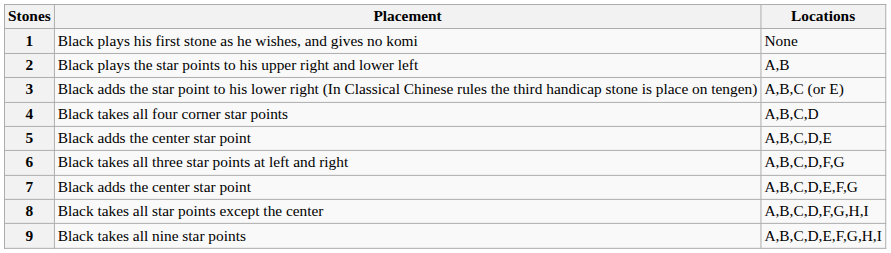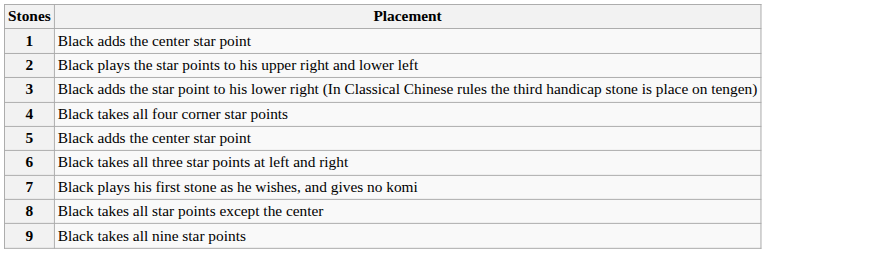 <table class="wikitable">
 <tr>
 <th>Stones</th>
 <th>Placement</th>
-<th>Locations</th>
 </tr>
 <tr>
 <th>1</th>
-<td>Black plays his first stone as he wishes, and gives no komi</td>
-<td>None</td>
+<td>Black adds the center star point</td>
 </tr>
 <tr>
 <th>2</th>
 <td>Black plays the star points to his upper right and lower left</td>
-<td>A,B</td>
 </tr>
 <tr>
 <th>3</th>
 <td>Black adds the star point to his lower right (In Classical Chinese rules the third handicap stone is place on tengen)</td>
-<td>A,B,C (or E)</td>
 </tr>
 <tr>
 <th>4</th>
 <td>Black takes all four corner star points</td>
-<td>A,B,C,D</td>
 </tr>
 <tr>
 <th>5</th>
 <td>Black adds the center star point</td>
-<td>A,B,C,D,E</td>
 </tr>
 <tr>
 <th>6</th>
 <td>Black takes all three star points at left and right</td>
-<td>A,B,C,D,F,G</td>
 </tr>
 <tr>
 <th>7</th>
-<td>Black adds the center star point</td>
-<td>A,B,C,D,E,F,G</td>
+<td>Black plays his first stone as he wishes, and gives no komi</td>
 </tr>
 <tr>
 <th>8</th>
 <td>Black takes all star points except the center</td>
-<td>A,B,C,D,F,G,H,I</td>
 </tr>
 <tr>
 <th>9</th>
 <td>Black takes all nine star points</td>
-<td>A,B,C,D,E,F,G,H,I</td>
 </tr>
 </table>
